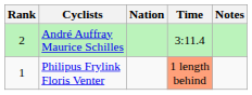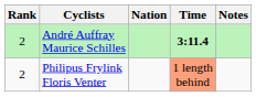 <table class="wikitable sortable">
 <tr>
 <th>Rank</th>
 <th>Cyclists</th>
 <th>Nation</th>
 <th>Time</th>
 <th>Notes</th>
 </tr>
 <tr bgcolor=bbf3bb>
 <td align=center>2</td>
 <td><a href='#'>André Auffray</a> <br> <a href='#'>Maurice Schilles</a></td>
 <td></td>
-<td align=center>3:11.4</td>
+<td align=center><strong>3:11.4</strong></td>
 <td align=center></td>
 </tr>
 <tr>
-<td align=center>1</td>
+<td align=center>2</td>
 <td><a href='#'>Philipus Frylink</a> <br> <a href='#'>Floris Venter</a></td>
 <td></td>
 <td align=center style="background: lightsalmon;">1 length<br>behind</td>
 <td></td>
 </tr>
 </table>
